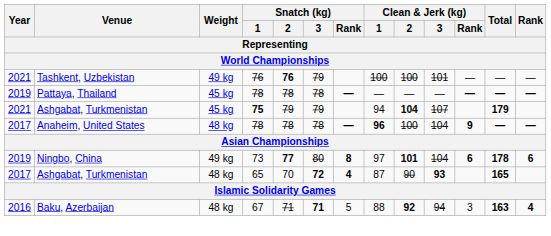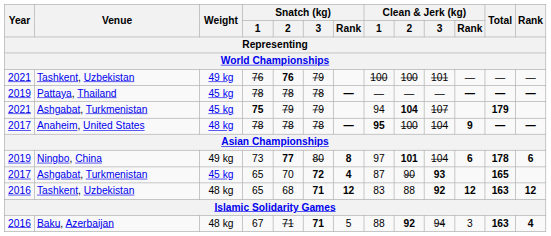 <table class = "wikitable" style="text-align:center;">
 <tr>
 <th rowspan=2 width=40>Year</th>
 <th rowspan=2 width=250>Venue</th>
 <th rowspan=2 width=60>Weight</th>
 <th colspan=4>Snatch (kg)</th>
 <th colspan=4>Clean & Jerk (kg)</th>
 <th rowspan=2 width=40>Total</th>
 <th rowspan=2 width=40>Rank</th>
 </tr>
 <tr>
 <th width=40>1</th>
 <th width=40>2</th>
 <th width=40>3</th>
 <th width=40>Rank</th>
 <th width=40>1</th>
 <th width=40>2</th>
 <th width=40>3</th>
 <th width=40>Rank</th>
 </tr>
 <tr>
 <th colspan=13>Representing </th>
 </tr>
 <tr>
 <th colspan=13><a href='#'>World Championships</a></th>
 </tr>
 <tr>
 <td><a href='#'>2021</a></td>
 <td align=left> <a href='#'>Tashkent</a>, <a href='#'>Uzbekistan</a></td>
 <td><a href='#'>49 kg</a></td>
 <td><s>76</s></td>
 <td><strong>76</strong></td>
 <td><s>79</s></td>
 <td></td>
 <td><s>100</s></td>
 <td><s>100</s></td>
 <td><s>101</s></td>
 <td>—</td>
 <td>—</td>
 <td>—</td>
 </tr>
 <tr>
 <td><a href='#'>2019</a></td>
 <td align=left> <a href='#'>Pattaya</a>, <a href='#'>Thailand</a></td>
 <td><a href='#'>45 kg</a></td>
 <td><s>78</s></td>
 <td><s>78</s></td>
 <td><s>78</s></td>
 <td><strong>—</strong></td>
 <td>—</td>
 <td>—</td>
 <td>—</td>
 <td><strong>—</strong></td>
 <td><strong>—</strong></td>
 <td><strong>—</strong></td>
 </tr>
 <tr>
 <td><a href='#'>2021</a></td>
 <td align=left> <a href='#'>Ashgabat</a>, <a href='#'>Turkmenistan</a></td>
 <td><a href='#'>45 kg</a></td>
 <td><strong>75</strong></td>
 <td><s>79</s></td>
 <td><s>79</s></td>
 <td><strong></strong></td>
 <td>94</td>
 <td><strong>104</strong></td>
 <td><s>107</s></td>
 <td><strong></strong></td>
 <td><strong>179</strong></td>
 <td><strong></strong></td>
 </tr>
 <tr>
 <td><a href='#'>2017</a></td>
 <td align=left> <a href='#'>Anaheim</a>, <a href='#'>United States</a></td>
 <td><a href='#'>48 kg</a></td>
 <td><s>78</s></td>
 <td><s>78</s></td>
 <td><s>78</s></td>
 <td><strong>—</strong></td>
-<td><strong>96</strong></td>
+<td><strong>95</strong></td>
 <td><s>100</s></td>
 <td><s>104</s></td>
 <td><strong>9</strong></td>
 <td><strong>—</strong></td>
 <td><strong>—</strong></td>
 </tr>
 <tr>
 <th colspan=13><a href='#'>Asian Championships</a></th>
 </tr>
 <tr>
 <td><a href='#'>2019</a></td>
 <td align=left> <a href='#'>Ningbo</a>, <a href='#'>China</a></td>
 <td>49 kg</td>
 <td>73</td>
 <td><strong>77</strong></td>
 <td><s>80</s></td>
 <td><strong>8</strong></td>
 <td>97</td>
 <td><strong>101</strong></td>
 <td><s>104</s></td>
 <td><strong>6</strong></td>
 <td><strong>178</strong></td>
 <td><strong>6</strong></td>
 </tr>
 <tr>
 <td><a href='#'>2017</a></td>
 <td align=left> <a href='#'>Ashgabat</a>, <a href='#'>Turkmenistan</a></td>
-<td>48 kg</td>
+<td><a href='#'>45 kg</a></td>
 <td>65</td>
 <td>70</td>
 <td><strong>72</strong></td>
 <td><strong>4</strong></td>
 <td>87</td>
 <td><s>90</s></td>
 <td><strong>93</strong></td>
 <td><strong></strong></td>
 <td><strong>165</strong></td>
 <td><strong></strong></td>
+</tr>
+<tr>
+<td><a href='#'>2016</a></td>
+<td align=left> <a href='#'>Tashkent</a>, <a href='#'>Uzbekistan</a></td>
+<td>48 kg</td>
+<td>65</td>
+<td>68</td>
+<td><strong>71</strong></td>
+<td><strong>12</strong></td>
+<td>83</td>
+<td>88</td>
+<td><strong>92</strong></td>
+<td><strong>12</strong></td>
+<td><strong>163</strong></td>
+<td><strong>12</strong></td>
 </tr>
 <tr>
 <th colspan=13><a href='#'>Islamic Solidarity Games</a></th>
 </tr>
 <tr>
 <td><a href='#'>2016</a></td>
 <td align=left> <a href='#'>Baku</a>, <a href='#'>Azerbaijan</a></td>
 <td>48 kg</td>
 <td>67</td>
 <td><s>71</s></td>
 <td><strong>71</strong></td>
 <td>5</td>
 <td>88</td>
 <td><strong>92</strong></td>
 <td><s>94</s></td>
 <td>3</td>
 <td><strong>163</strong></td>
 <td><strong>4</strong></td>
 </tr>
 </table>
